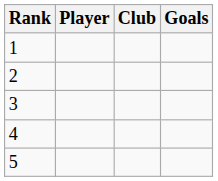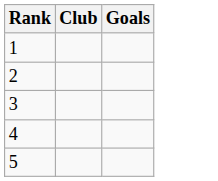 <table class="wikitable">
 <tr>
 <th>Rank</th>
-<th>Player</th>
 <th>Club</th>
 <th>Goals</th>
 </tr>
 <tr>
 <td rowspan="1">1</td>
 <td align="left"></td>
-<td align="left"></td>
 <td rowspan="1"></td>
 </tr>
 <tr>
 <td>2</td>
 <td align="left"></td>
-<td align="left"></td>
 <td></td>
 </tr>
 <tr>
 <td>3</td>
-<td align="left"></td>
 <td align="left"></td>
 <td></td>
 </tr>
 <tr>
 <td>4</td>
 <td></td>
 <td></td>
-<td></td>
 </tr>
 <tr>
 <td>5</td>
 <td></td>
 <td></td>
-<td></td>
 </tr>
 </table>
